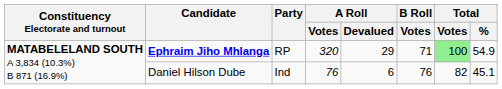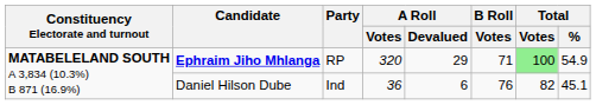 <table class="wikitable">
 <tr>
 <th align="left" rowspan=2>Constituency<br><small>Electorate and turnout</small></th>
 <th align="center" valign="top" rowspan=2>Candidate</th>
 <th align="center" valign="top" rowspan=2>Party</th>
 <th align="center" valign="top" colspan=2>A Roll</th>
 <th align="center" valign="top">B Roll</th>
 <th align="center" valign="top" colspan=2>Total</th>
 </tr>
 <tr bgcolor="CCCCCC">
 <th align="center">Votes</th>
 <th align="center">Devalued</th>
 <th align="center">Votes</th>
 <th align="center">Votes</th>
 <th align="center">%</th>
 </tr>
 <tr>
 <td valign="top" rowspan="2"><strong>MATABELELAND SOUTH</strong><small><br>A 3,834 (10.3%)<br>B 871 (16.9%)</small></td>
 <td align="left"><strong><a href='#'>Ephraim Jiho Mhlanga</a></strong></td>
 <td align="left">RP</td>
 <td align="right"><em>320</em></td>
 <td align="right">29</td>
 <td align="right">71</td>
 <td align="right" style="background: lightgreen;">100</td>
 <td align="right">54.9</td>
 </tr>
 <tr>
 <td align="left">Daniel Hilson Dube</td>
 <td align="left">Ind</td>
-<td align="right"><em>76</em></td>
+<td align="right"><em>36</em></td>
 <td align="right">6</td>
 <td align="right">76</td>
 <td align="right">82</td>
 <td align="right">45.1</td>
 </tr>
 </table>
